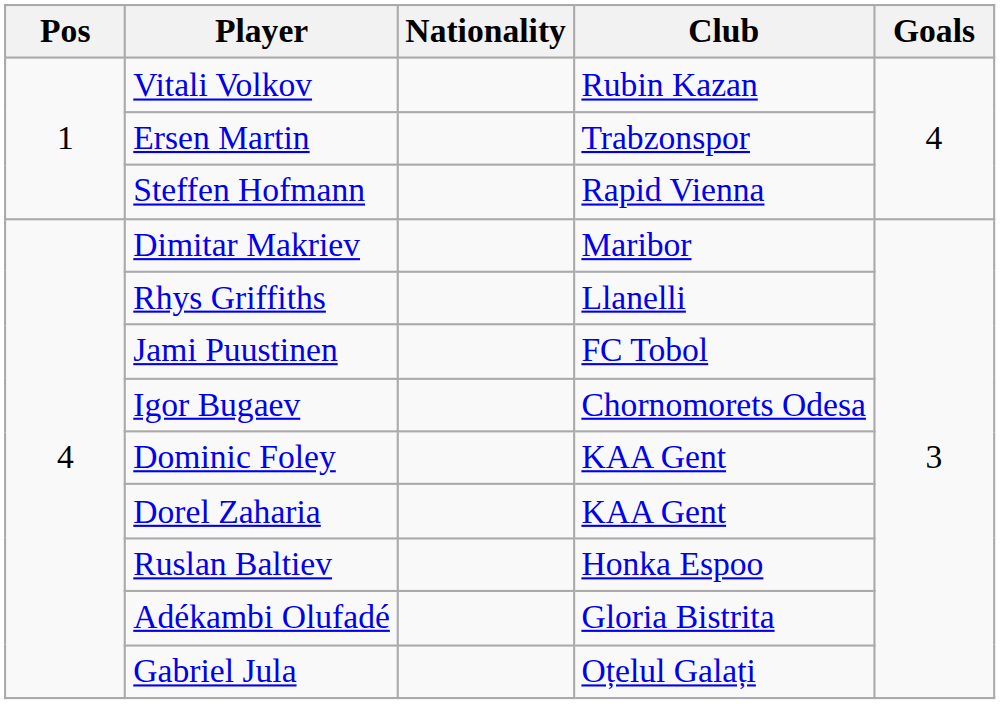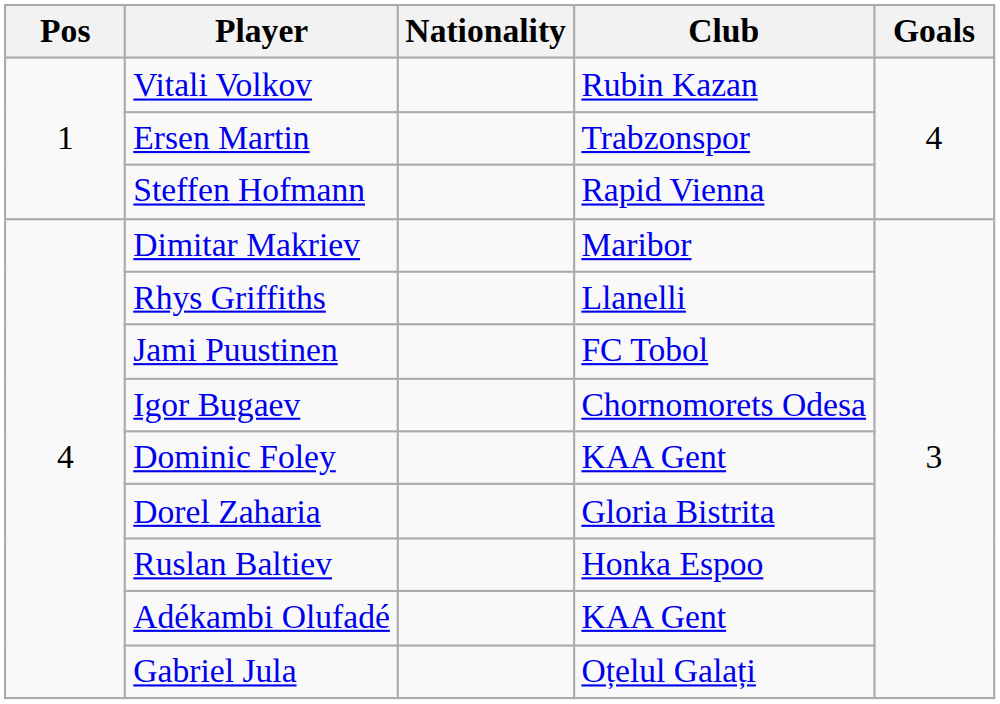 <table class="wikitable">
 <tr>
 <th width="50px">Pos</th>
 <th>Player</th>
 <th>Nationality</th>
 <th>Club</th>
 <th width="50px">Goals</th>
 </tr>
 <tr align="center">
 <td rowspan=3>1</td>
 <td align="left"><a href='#'>Vitali Volkov</a></td>
 <td align="left"></td>
 <td align="left"><a href='#'>Rubin Kazan</a></td>
 <td rowspan=3>4</td>
 </tr>
 <tr align="center">
 <td align="left"><a href='#'>Ersen Martin</a></td>
 <td align="left"></td>
 <td align="left"><a href='#'>Trabzonspor</a></td>
 </tr>
 <tr align="center">
 <td align="left"><a href='#'>Steffen Hofmann</a></td>
 <td align="left"></td>
 <td align="left"><a href='#'>Rapid Vienna</a></td>
 </tr>
 <tr align="center">
 <td rowspan=9>4</td>
 <td align="left"><a href='#'>Dimitar Makriev</a></td>
 <td align="left"></td>
 <td align="left"><a href='#'>Maribor</a></td>
 <td rowspan=9>3</td>
 </tr>
 <tr align="center">
 <td align="left"><a href='#'>Rhys Griffiths</a></td>
 <td align="left"></td>
 <td align="left"><a href='#'>Llanelli</a></td>
 </tr>
 <tr align="center">
 <td align="left"><a href='#'>Jami Puustinen</a></td>
 <td align="left"></td>
 <td align="left"><a href='#'>FC Tobol</a></td>
 </tr>
 <tr align="center">
 <td align="left"><a href='#'>Igor Bugaev</a></td>
 <td align="left"></td>
 <td align="left"><a href='#'>Chornomorets Odesa</a></td>
 </tr>
 <tr align="center">
 <td align="left"><a href='#'>Dominic Foley</a></td>
 <td align="left"></td>
 <td align="left"><a href='#'>KAA Gent</a></td>
 </tr>
 <tr align="center">
 <td align="left"><a href='#'>Dorel Zaharia</a></td>
 <td align="left"></td>
-<td align="left"><a href='#'>KAA Gent</a></td>
+<td align="left"><a href='#'>Gloria Bistrita</a></td>
 </tr>
 <tr align="center">
 <td align="left"><a href='#'>Ruslan Baltiev</a></td>
 <td align="left"></td>
 <td align="left"><a href='#'>Honka Espoo</a></td>
 </tr>
 <tr align="center">
 <td align="left"><a href='#'>Adékambi Olufadé</a></td>
 <td align="left"></td>
-<td align="left"><a href='#'>Gloria Bistrita</a></td>
+<td align="left"><a href='#'>KAA Gent</a></td>
 </tr>
 <tr align="center">
 <td align="left"><a href='#'>Gabriel Jula</a></td>
 <td align="left"></td>
 <td align="left"><a href='#'>Oțelul Galați</a></td>
 </tr>
 </table>
